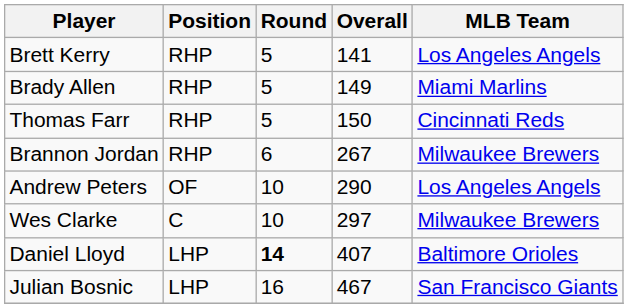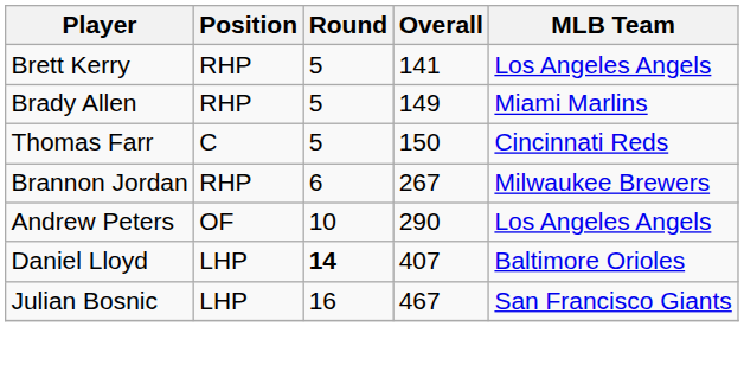 <table class="wikitable">
 <tr>
 <th>Player</th>
 <th>Position</th>
 <th>Round</th>
 <th>Overall</th>
 <th>MLB Team</th>
 </tr>
 <tr>
 <td>Brett Kerry</td>
 <td>RHP</td>
 <td>5</td>
 <td>141</td>
 <td><a href='#'>Los Angeles Angels</a></td>
 </tr>
 <tr>
 <td>Brady Allen</td>
 <td>RHP</td>
 <td>5</td>
 <td>149</td>
 <td><a href='#'>Miami Marlins</a></td>
 </tr>
 <tr>
 <td>Thomas Farr</td>
-<td>RHP</td>
+<td>C</td>
 <td>5</td>
 <td>150</td>
 <td><a href='#'>Cincinnati Reds</a></td>
 </tr>
 <tr>
 <td>Brannon Jordan</td>
 <td>RHP</td>
 <td>6</td>
 <td>267</td>
 <td><a href='#'>Milwaukee Brewers</a></td>
 </tr>
 <tr>
 <td>Andrew Peters</td>
 <td>OF</td>
 <td>10</td>
 <td>290</td>
 <td><a href='#'>Los Angeles Angels</a></td>
 </tr>
 <tr>
-<td>Wes Clarke</td>
-<td>C</td>
-<td>10</td>
-<td>297</td>
-<td><a href='#'>Milwaukee Brewers</a></td>
-</tr>
-<tr>
 <td>Daniel Lloyd</td>
 <td>LHP</td>
 <td><strong>14</strong></td>
 <td>407</td>
 <td><a href='#'>Baltimore Orioles</a></td>
 </tr>
 <tr>
 <td>Julian Bosnic</td>
 <td>LHP</td>
 <td>16</td>
 <td>467</td>
 <td><a href='#'>San Francisco Giants</a></td>
 </tr>
 <tr>
 </tr>
 </table>
